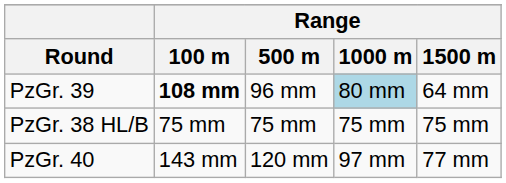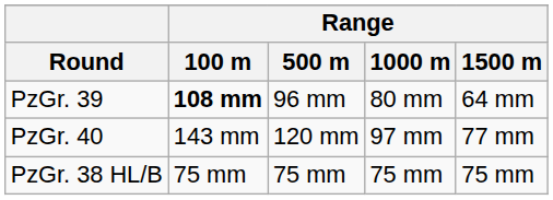 <table class="wikitable">
 <tr>
 </tr>
 <tr>
 <th></th>
 <th colspan=4>Range</th>
 </tr>
 <tr>
 <th>Round</th>
 <th>100 m</th>
 <th>500 m</th>
 <th>1000 m</th>
 <th>1500 m</th>
 </tr>
 <tr>
 <td>PzGr. 39</td>
 <td><strong>108 mm</strong></td>
 <td>96 mm</td>
-<td style="background: lightblue;">80 mm</td>
+<td>80 mm</td>
 <td>64 mm</td>
+</tr>
+<tr>
+<td>PzGr. 40</td>
+<td>143 mm</td>
+<td>120 mm</td>
+<td>97 mm</td>
+<td>77 mm</td>
 </tr>
 <tr>
 <td>PzGr. 38 HL/B</td>
 <td>75 mm</td>
 <td>75 mm</td>
 <td>75 mm</td>
 <td>75 mm</td>
 </tr>
-<tr>
-<td>PzGr. 40</td>
-<td>143 mm</td>
-<td>120 mm</td>
-<td>97 mm</td>
-<td>77 mm</td>
-</tr>
 </table>
